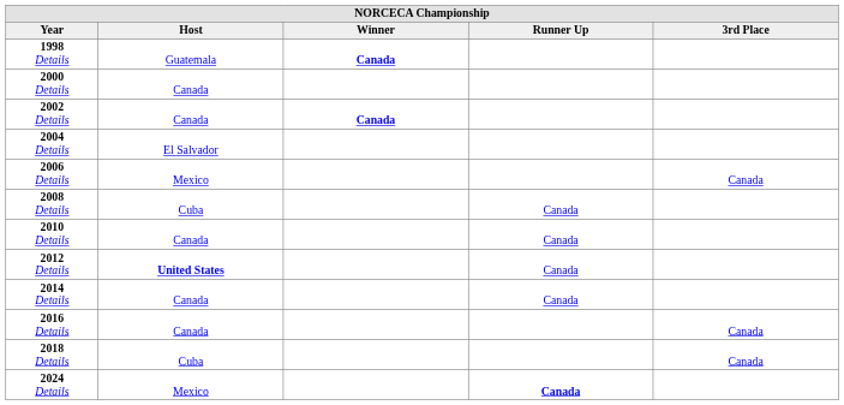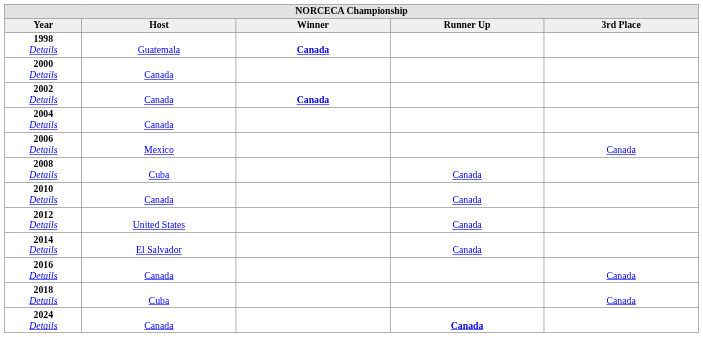 <table class="toccolours" border="1" cellpadding="2" style="border-collapse: collapse; text-align: center; width: 90%; margin: 0 auto;">
 <tr style= "background: #e2e2e2;">
 <th colspan=5 width=100%>NORCECA Championship</th>
 </tr>
 <tr style="background: #efefef;">
 <th width=10%>Year</th>
 <th width=20%>Host</th>
 <th width=20%>Winner</th>
 <th width=20%>Runner Up</th>
 <th width=20%>3rd Place</th>
 </tr>
 <tr align=center>
 <td><strong>1998</strong><br><em><a href='#'>Details</a></em></td>
 <td><br><a href='#'>Guatemala</a></td>
 <td><strong><br><a href='#'>Canada</a></strong></td>
 <td></td>
 <td></td>
 </tr>
 <tr align=center>
 <td><strong>2000</strong><br><em><a href='#'>Details</a></em></td>
 <td><br><a href='#'>Canada</a></td>
 <td><strong></strong></td>
 <td></td>
 <td></td>
 </tr>
 <tr align=center>
 <td><strong>2002</strong><br><em><a href='#'>Details</a></em></td>
 <td><br><a href='#'>Canada</a></td>
 <td><strong><br><a href='#'>Canada</a></strong></td>
 <td></td>
 <td></td>
 </tr>
 <tr align=center>
 <td><strong>2004</strong><br><em><a href='#'>Details</a></em></td>
-<td><br><a href='#'>El Salvador</a></td>
+<td><br><a href='#'>Canada</a></td>
 <td><strong></strong></td>
 <td></td>
 <td></td>
 </tr>
 <tr align=center>
 <td><strong>2006</strong><br><em><a href='#'>Details</a></em></td>
 <td><br><a href='#'>Mexico</a></td>
 <td><strong></strong></td>
 <td></td>
 <td><br><a href='#'>Canada</a></td>
 </tr>
 <tr align=center>
 <td><strong>2008</strong><br><em><a href='#'>Details</a></em></td>
 <td><br><a href='#'>Cuba</a></td>
 <td><strong></strong></td>
 <td><br><a href='#'>Canada</a></td>
 <td></td>
 </tr>
 <tr align=center>
 <td><strong>2010</strong><br><em><a href='#'>Details</a></em></td>
 <td><br><a href='#'>Canada</a></td>
 <td><strong></strong></td>
 <td><br><a href='#'>Canada</a></td>
 <td></td>
 </tr>
 <tr align=center>
 <td><strong>2012</strong><br><em><a href='#'>Details</a></em></td>
-<td><strong><br><a href='#'>United States</a></strong></td>
+<td><br><a href='#'>United States</a></td>
 <td><strong></strong></td>
 <td><br><a href='#'>Canada</a></td>
 <td></td>
 </tr>
 <tr align=center>
 <td><strong>2014</strong><br><em><a href='#'>Details</a></em></td>
-<td><br><a href='#'>Canada</a></td>
+<td><br><a href='#'>El Salvador</a></td>
 <td><strong></strong></td>
 <td><br><a href='#'>Canada</a></td>
 <td></td>
 </tr>
 <tr align=center>
 <td><strong>2016</strong><br><em><a href='#'>Details</a></em></td>
 <td><br><a href='#'>Canada</a></td>
 <td><strong></strong></td>
 <td></td>
 <td><br><a href='#'>Canada</a></td>
 </tr>
 <tr align=center>
 <td><strong>2018</strong><br><em><a href='#'>Details</a></em></td>
 <td><br><a href='#'>Cuba</a></td>
 <td><strong></strong></td>
 <td></td>
 <td><br><a href='#'>Canada</a></td>
 </tr>
 <tr align=center>
 <td><strong>2024</strong><br><em><a href='#'>Details</a></em></td>
-<td><br><a href='#'>Mexico</a></td>
+<td><br><a href='#'>Canada</a></td>
 <td><strong></strong></td>
 <td><strong><br><a href='#'>Canada</a></strong></td>
 <td></td>
 </tr>
 </table>
